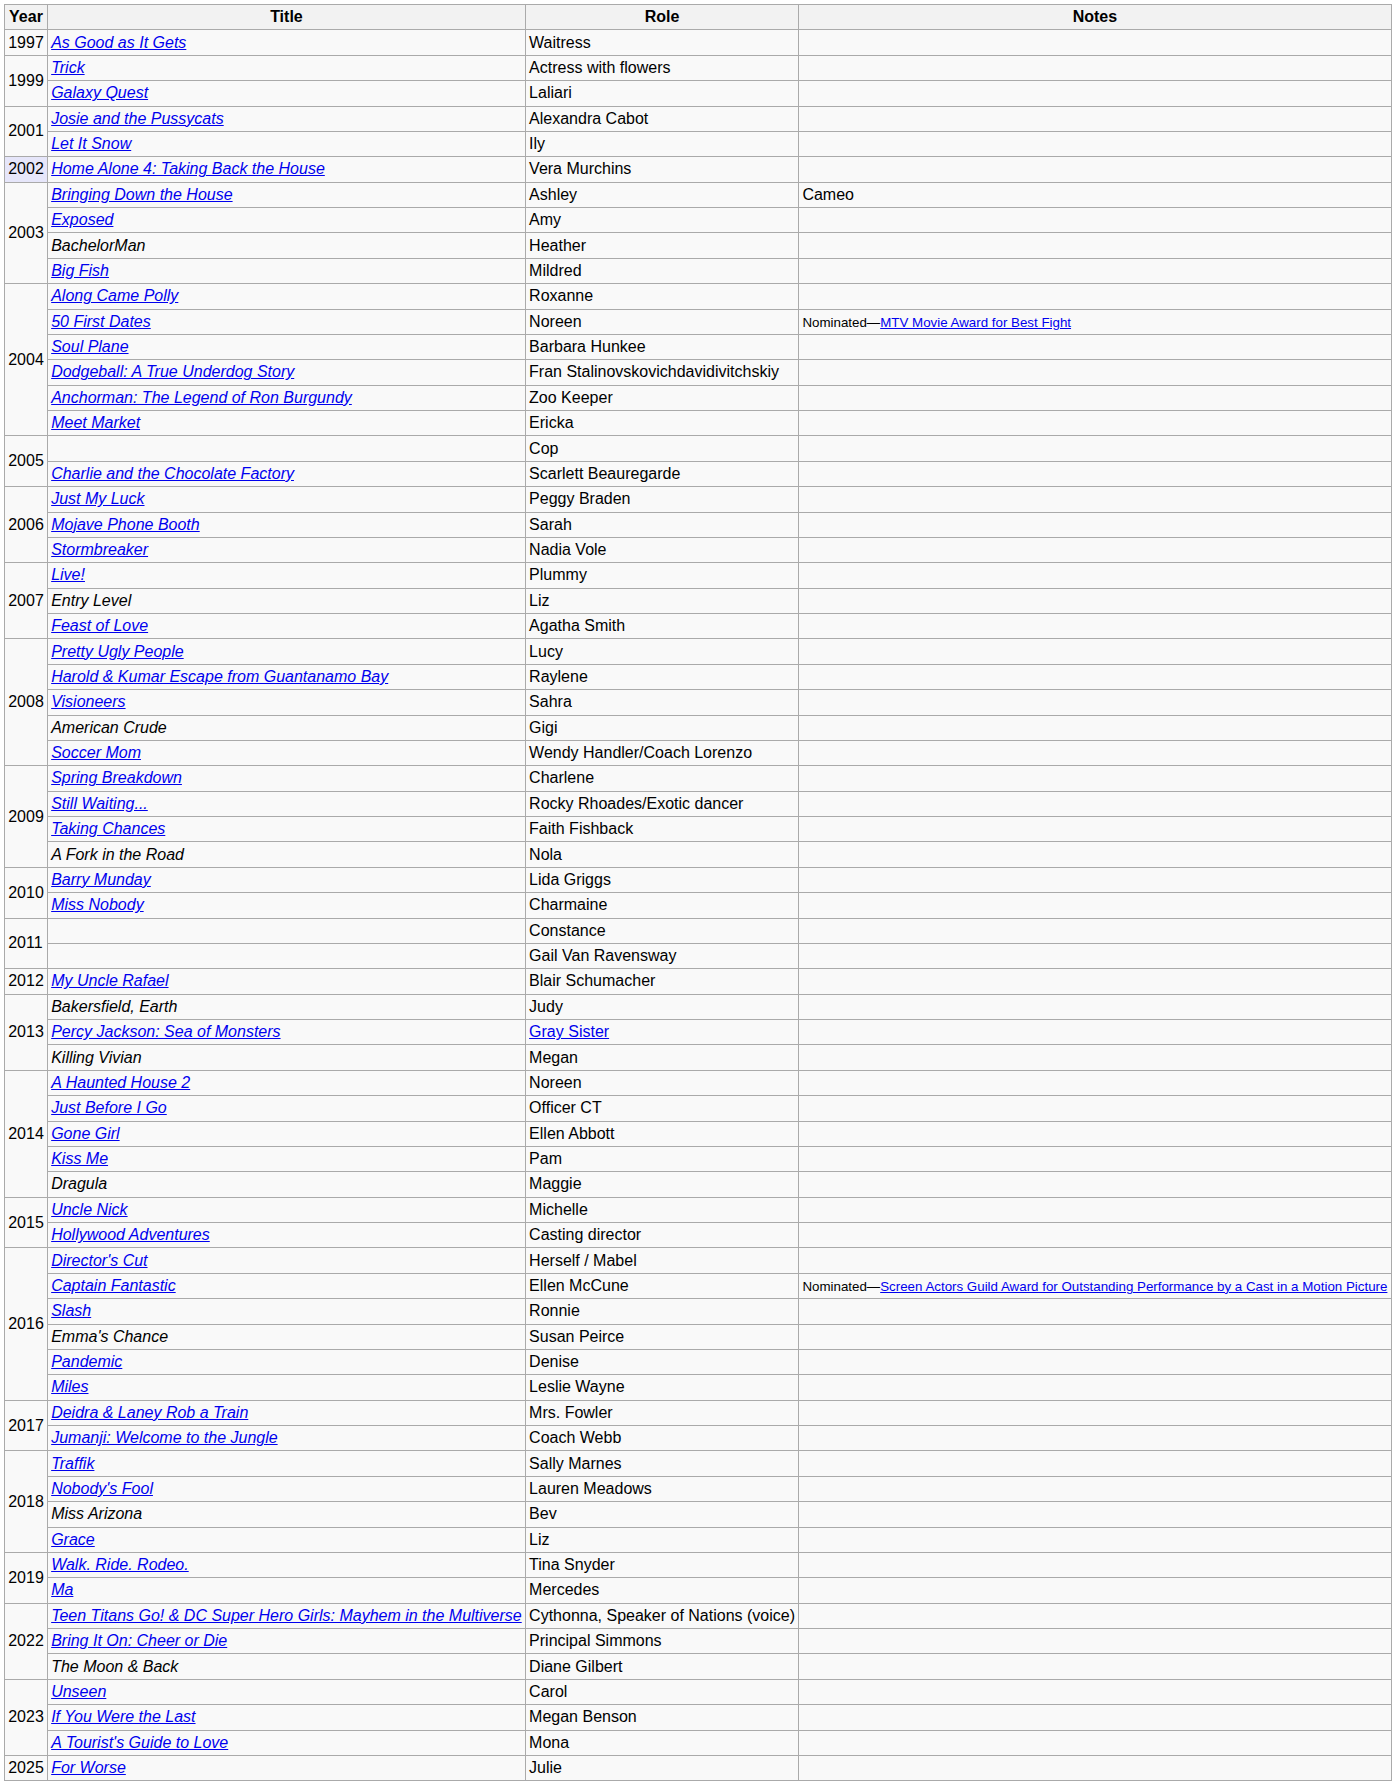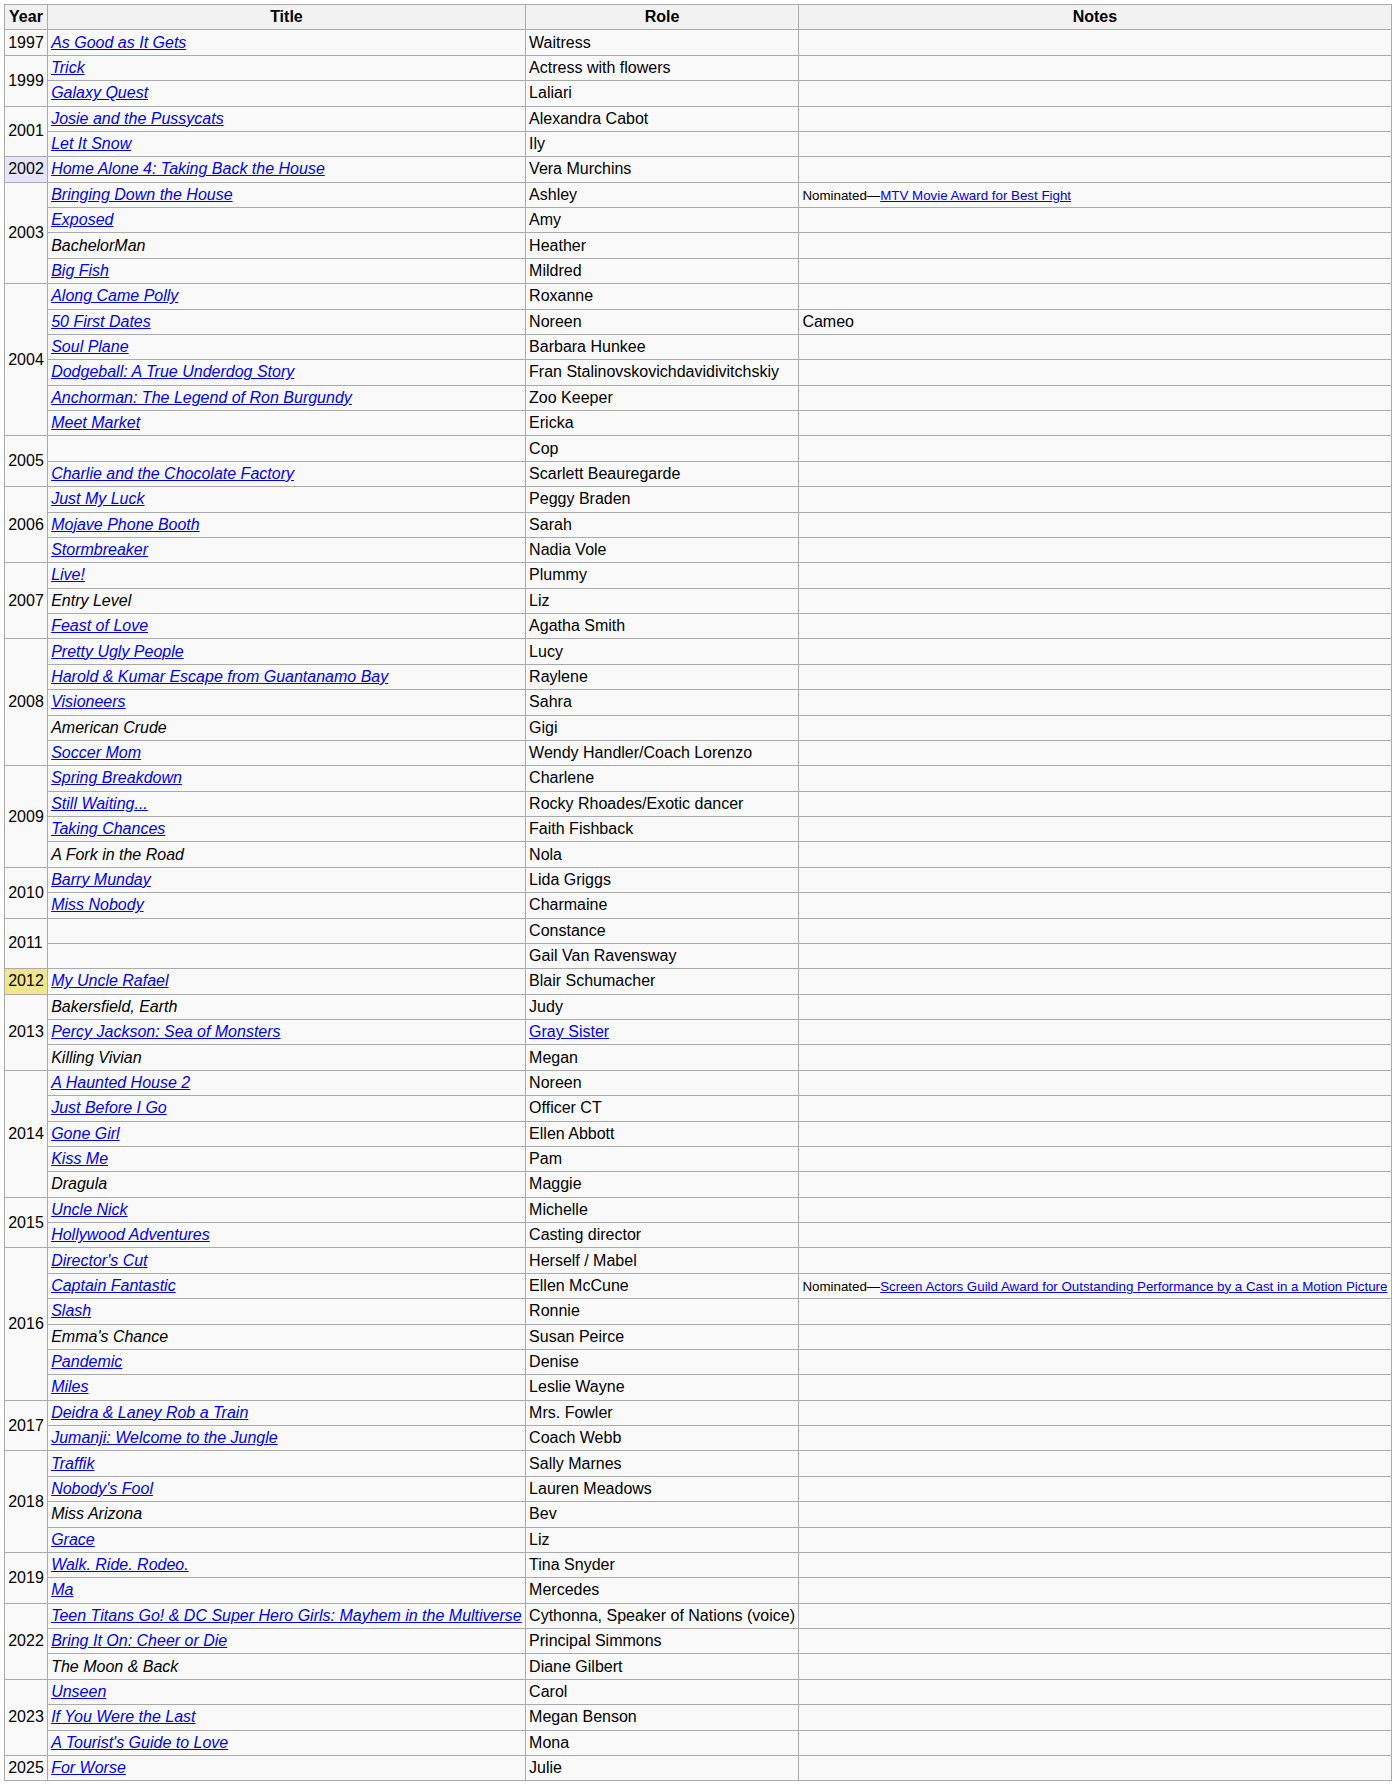 <table class="wikitable sortable">
 <tr>
 <th>Year</th>
 <th>Title</th>
 <th>Role</th>
 <th>Notes</th>
 </tr>
 <tr>
 <td>1997</td>
 <td><em><a href='#'>As Good as It Gets</a></em></td>
 <td>Waitress</td>
 <td></td>
 </tr>
 <tr>
 <td rowspan=2>1999</td>
 <td><em><a href='#'>Trick</a></em></td>
 <td>Actress with flowers</td>
 <td></td>
 </tr>
 <tr>
 <td><em><a href='#'>Galaxy Quest</a></em></td>
 <td>Laliari</td>
 <td></td>
 </tr>
 <tr>
 <td rowspan=2>2001</td>
 <td><em><a href='#'>Josie and the Pussycats</a></em></td>
 <td>Alexandra Cabot</td>
 <td></td>
 </tr>
 <tr>
 <td><em><a href='#'>Let It Snow</a></em></td>
 <td>Ily</td>
 <td></td>
 </tr>
 <tr>
 <td style="background: lavender;">2002</td>
 <td><em><a href='#'>Home Alone 4: Taking Back the House</a></em></td>
 <td>Vera Murchins</td>
 <td></td>
 </tr>
 <tr>
 <td rowspan=4>2003</td>
 <td><em><a href='#'>Bringing Down the House</a></em></td>
 <td>Ashley</td>
-<td>Cameo</td>
+<td><small>Nominated—<a href='#'>MTV Movie Award for Best Fight</a></small></td>
 </tr>
 <tr>
 <td><em><a href='#'>Exposed</a></em></td>
 <td>Amy</td>
 <td></td>
 </tr>
 <tr>
 <td><em>BachelorMan</em></td>
 <td>Heather</td>
 <td></td>
 </tr>
 <tr>
 <td><em><a href='#'>Big Fish</a></em></td>
 <td>Mildred</td>
 <td></td>
 </tr>
 <tr>
 <td rowspan=6>2004</td>
 <td><em><a href='#'>Along Came Polly</a></em></td>
 <td>Roxanne</td>
 <td></td>
 </tr>
 <tr>
 <td data-sort-value="Fifty First Dates"><em><a href='#'>50 First Dates</a></em></td>
 <td>Noreen</td>
-<td><small>Nominated—<a href='#'>MTV Movie Award for Best Fight</a></small></td>
+<td>Cameo</td>
 </tr>
 <tr>
 <td><em><a href='#'>Soul Plane</a></em></td>
 <td>Barbara Hunkee</td>
 <td></td>
 </tr>
 <tr>
 <td><em><a href='#'>Dodgeball: A True Underdog Story</a></em></td>
 <td>Fran Stalinovskovichdavidivitchskiy</td>
 <td></td>
 </tr>
 <tr>
 <td><em><a href='#'>Anchorman: The Legend of Ron Burgundy</a></em></td>
 <td>Zoo Keeper</td>
 <td></td>
 </tr>
 <tr>
 <td><em><a href='#'>Meet Market</a></em></td>
 <td>Ericka</td>
 <td></td>
 </tr>
 <tr>
 <td rowspan=2>2005</td>
 <td><em></em></td>
 <td>Cop</td>
 <td></td>
 </tr>
 <tr>
 <td><em><a href='#'>Charlie and the Chocolate Factory</a></em></td>
 <td>Scarlett Beauregarde</td>
 <td></td>
 </tr>
 <tr>
 <td rowspan=3>2006</td>
 <td><em><a href='#'>Just My Luck</a></em></td>
 <td>Peggy Braden</td>
 <td></td>
 </tr>
 <tr>
 <td><em><a href='#'>Mojave Phone Booth</a></em></td>
 <td>Sarah</td>
 <td></td>
 </tr>
 <tr>
 <td><em><a href='#'>Stormbreaker</a></em></td>
 <td>Nadia Vole</td>
 <td></td>
 </tr>
 <tr>
 <td rowspan=3>2007</td>
 <td><em><a href='#'>Live!</a></em></td>
 <td>Plummy</td>
 <td></td>
 </tr>
 <tr>
 <td><em>Entry Level</em></td>
 <td>Liz</td>
 <td></td>
 </tr>
 <tr>
 <td><em><a href='#'>Feast of Love</a></em></td>
 <td>Agatha Smith</td>
 <td></td>
 </tr>
 <tr>
 <td rowspan=5>2008</td>
 <td><em><a href='#'>Pretty Ugly People</a></em></td>
 <td>Lucy</td>
 <td></td>
 </tr>
 <tr>
 <td><em><a href='#'>Harold & Kumar Escape from Guantanamo Bay</a></em></td>
 <td>Raylene</td>
 <td></td>
 </tr>
 <tr>
 <td><em><a href='#'>Visioneers</a></em></td>
 <td>Sahra</td>
 <td></td>
 </tr>
 <tr>
 <td><em>American Crude</em></td>
 <td>Gigi</td>
 <td></td>
 </tr>
 <tr>
 <td><em><a href='#'>Soccer Mom</a></em></td>
 <td>Wendy Handler/Coach Lorenzo</td>
 <td></td>
 </tr>
 <tr>
 <td rowspan=4>2009</td>
 <td><em><a href='#'>Spring Breakdown</a></em></td>
 <td>Charlene</td>
 <td></td>
 </tr>
 <tr>
 <td><em><a href='#'>Still Waiting...</a></em></td>
 <td>Rocky Rhoades/Exotic dancer</td>
 <td></td>
 </tr>
 <tr>
 <td><em><a href='#'>Taking Chances</a></em></td>
 <td>Faith Fishback</td>
 <td></td>
 </tr>
 <tr>
 <td data-sort-value="Fork in the Road, A"><em>A Fork in the Road</em></td>
 <td>Nola</td>
 <td></td>
 </tr>
 <tr>
 <td rowspan=2>2010</td>
 <td><em><a href='#'>Barry Munday</a></em></td>
 <td>Lida Griggs</td>
 <td></td>
 </tr>
 <tr>
 <td><em><a href='#'>Miss Nobody</a></em></td>
 <td>Charmaine</td>
 <td></td>
 </tr>
 <tr>
 <td rowspan=2>2011</td>
 <td><em></em></td>
 <td>Constance</td>
 <td></td>
 </tr>
 <tr>
 <td><em></em></td>
 <td>Gail Van Ravensway</td>
 <td></td>
 </tr>
 <tr>
-<td>2012</td>
+<td style="background: khaki;">2012</td>
 <td><em><a href='#'>My Uncle Rafael</a></em></td>
 <td>Blair Schumacher</td>
 <td></td>
 </tr>
 <tr>
 <td rowspan=3>2013</td>
 <td><em>Bakersfield, Earth</em></td>
 <td>Judy</td>
 <td></td>
 </tr>
 <tr>
 <td><em><a href='#'>Percy Jackson: Sea of Monsters</a></em></td>
 <td><a href='#'>Gray Sister</a></td>
 <td></td>
 </tr>
 <tr>
 <td><em>Killing Vivian</em></td>
 <td>Megan</td>
 <td></td>
 </tr>
 <tr>
 <td rowspan=5>2014</td>
 <td data-sort-value="Haunted House 2, A"><em><a href='#'>A Haunted House 2</a></em></td>
 <td>Noreen</td>
 <td></td>
 </tr>
 <tr>
 <td><em><a href='#'>Just Before I Go</a></em></td>
 <td>Officer CT</td>
 <td></td>
 </tr>
 <tr>
 <td><em><a href='#'>Gone Girl</a></em></td>
 <td>Ellen Abbott</td>
 <td></td>
 </tr>
 <tr>
 <td><em><a href='#'>Kiss Me</a></em></td>
 <td>Pam</td>
 <td></td>
 </tr>
 <tr>
 <td><em>Dragula</em></td>
 <td>Maggie</td>
 <td></td>
 </tr>
 <tr>
 <td rowspan=2>2015</td>
 <td><em><a href='#'>Uncle Nick</a></em></td>
 <td>Michelle</td>
 <td></td>
 </tr>
 <tr>
 <td><em><a href='#'>Hollywood Adventures</a></em></td>
 <td>Casting director</td>
 <td></td>
 </tr>
 <tr>
 <td rowspan=6>2016</td>
 <td><em><a href='#'>Director's Cut</a></em></td>
 <td>Herself / Mabel</td>
 <td></td>
 </tr>
 <tr>
 <td><em><a href='#'>Captain Fantastic</a></em></td>
 <td>Ellen McCune</td>
 <td><small>Nominated—<a href='#'>Screen Actors Guild Award for Outstanding Performance by a Cast in a Motion Picture</a></small></td>
 </tr>
 <tr>
 <td><em><a href='#'>Slash</a></em></td>
 <td>Ronnie</td>
 <td></td>
 </tr>
 <tr>
 <td><em>Emma's Chance</em></td>
 <td>Susan Peirce</td>
 <td></td>
 </tr>
 <tr>
 <td><em><a href='#'>Pandemic</a></em></td>
 <td>Denise</td>
 <td></td>
 </tr>
 <tr>
 <td><em><a href='#'>Miles</a></em></td>
 <td>Leslie Wayne</td>
 <td></td>
 </tr>
 <tr>
 <td rowspan=2>2017</td>
 <td><em><a href='#'>Deidra & Laney Rob a Train</a></em></td>
 <td>Mrs. Fowler</td>
 <td></td>
 </tr>
 <tr>
 <td><em><a href='#'>Jumanji: Welcome to the Jungle</a></em></td>
 <td>Coach Webb</td>
 <td></td>
 </tr>
 <tr>
 <td rowspan=4>2018</td>
 <td><em><a href='#'>Traffik</a></em></td>
 <td>Sally Marnes</td>
 <td></td>
 </tr>
 <tr>
 <td><em><a href='#'>Nobody's Fool</a></em></td>
 <td>Lauren Meadows</td>
 <td></td>
 </tr>
 <tr>
 <td><em>Miss Arizona</em></td>
 <td>Bev</td>
 <td></td>
 </tr>
 <tr>
 <td><em><a href='#'>Grace</a></em></td>
 <td>Liz</td>
 <td></td>
 </tr>
 <tr>
 <td rowspan=2>2019</td>
 <td><em><a href='#'>Walk. Ride. Rodeo.</a></em></td>
 <td>Tina Snyder</td>
 <td></td>
 </tr>
 <tr>
 <td><em><a href='#'>Ma</a></em></td>
 <td>Mercedes</td>
 <td></td>
 </tr>
 <tr>
 <td rowspan="3">2022</td>
 <td><em><a href='#'>Teen Titans Go! & DC Super Hero Girls: Mayhem in the Multiverse</a></em></td>
 <td>Cythonna, Speaker of Nations (voice)</td>
 <td></td>
 </tr>
 <tr>
 <td><em><a href='#'>Bring It On: Cheer or Die</a></em></td>
 <td>Principal Simmons</td>
 <td></td>
 </tr>
 <tr>
 <td data-sort-value="Moon and Back, The"><em>The Moon & Back</em></td>
 <td>Diane Gilbert</td>
 <td></td>
 </tr>
 <tr>
 <td rowspan="3">2023</td>
 <td><em><a href='#'>Unseen</a></em></td>
 <td>Carol</td>
 <td></td>
 </tr>
 <tr>
 <td><em><a href='#'>If You Were the Last</a></em></td>
 <td>Megan Benson</td>
 <td></td>
 </tr>
 <tr>
 <td data-sort-value="Tourist's Guide to Love, A"><em><a href='#'>A Tourist's Guide to Love</a></em></td>
 <td>Mona</td>
 <td></td>
 </tr>
 <tr>
 <td>2025</td>
 <td><em><a href='#'>For Worse</a></em></td>
 <td>Julie</td>
 <td></td>
 </tr>
 </table>
